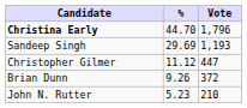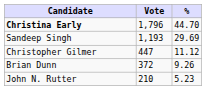 <table class="wikitable">
 <tr>
 <th style="background:#ddf; width:200px;">Candidate</th>
+<th style="background:#ddf; width:50px;">Vote</th>
 <th style="background:#ddf; width:30px;">%</th>
-<th style="background:#ddf; width:50px;">Vote</th>
 </tr>
 <tr>
 <td><strong>Christina Early</strong></td>
+<td>1,796</td>
 <td>44.70</td>
-<td>1,796</td>
 </tr>
 <tr>
 <td>Sandeep Singh</td>
+<td>1,193</td>
 <td>29.69</td>
-<td>1,193</td>
 </tr>
 <tr>
 <td>Christopher Gilmer</td>
+<td>447</td>
 <td>11.12</td>
-<td>447</td>
 </tr>
 <tr>
 <td>Brian Dunn</td>
+<td>372</td>
 <td>9.26</td>
-<td>372</td>
 </tr>
 <tr>
 <td>John N. Rutter</td>
+<td>210</td>
 <td>5.23</td>
-<td>210</td>
 </tr>
 </table>
